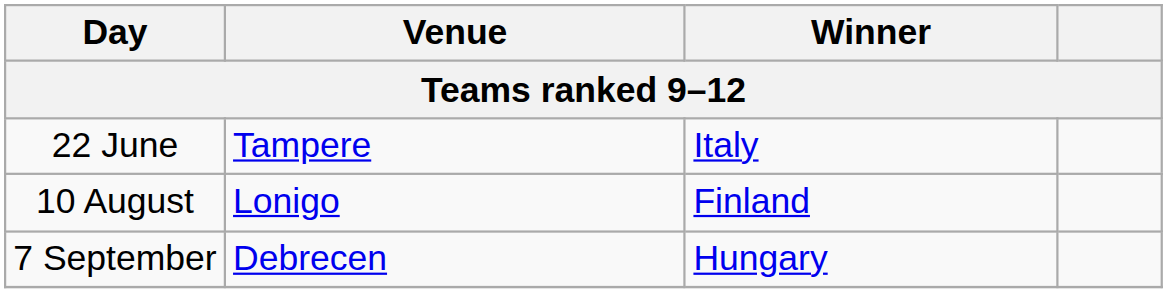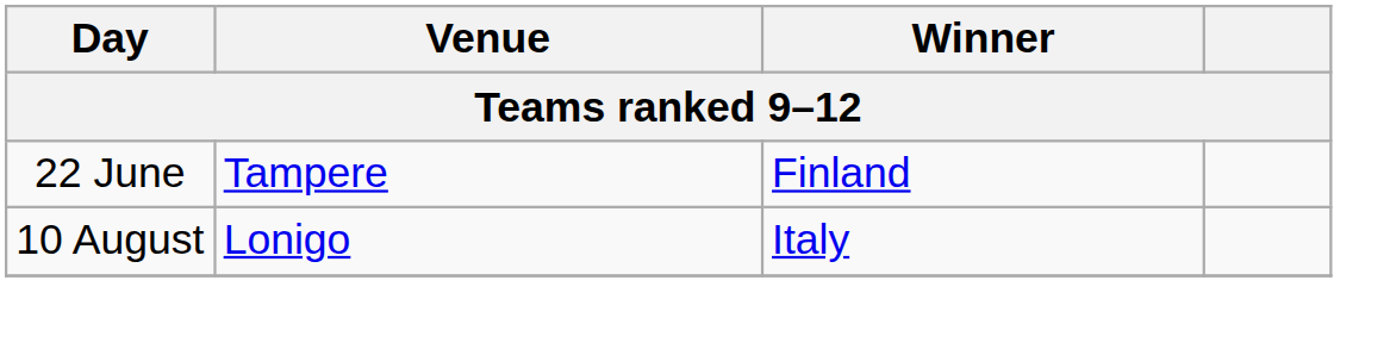 <table class=wikitable>
 <tr>
 <th>Day</th>
 <th width=200px>Venue</th>
 <th width=160px>Winner</th>
 <th width=40px></th>
 </tr>
 <tr>
 <th colspan=4>Teams ranked 9–12</th>
 </tr>
 <tr>
 <td align=center>22 June</td>
 <td> <a href='#'>Tampere</a></td>
-<td> <a href='#'>Italy</a></td>
+<td> <a href='#'>Finland</a></td>
 </tr>
 <tr>
 <td align=center>10 August</td>
 <td> <a href='#'>Lonigo</a></td>
-<td> <a href='#'>Finland</a></td>
-<td align=center></td>
-</tr>
-<tr>
-<td align=center>7 September</td>
-<td> <a href='#'>Debrecen</a></td>
-<td> <a href='#'>Hungary</a></td>
+<td> <a href='#'>Italy</a></td>
 <td align=center></td>
 </tr>
 <tr>
 </tr>
 </table>
